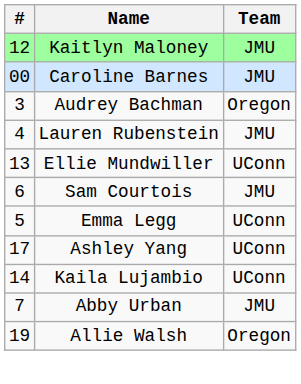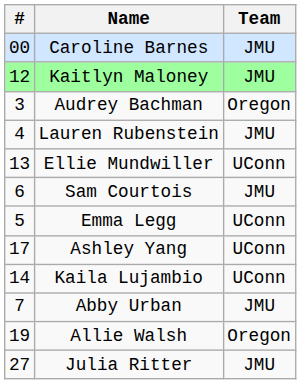 <table class="wikitable" style="text-align:center">
 <tr>
 <th>#</th>
 <th>Name</th>
 <th>Team</th>
 </tr>
+<tr style="background:#d0e7ff">
+<td>00</td>
+<td>Caroline Barnes</td>
+<td>JMU</td>
+</tr>
 <tr bgcolor="#9eff9e">
 <td>12</td>
 <td>Kaitlyn Maloney</td>
-<td>JMU</td>
-</tr>
-<tr style="background:#d0e7ff">
-<td>00</td>
-<td>Caroline Barnes</td>
 <td>JMU</td>
 </tr>
 <tr>
 <td>3</td>
 <td>Audrey Bachman</td>
 <td>Oregon</td>
 </tr>
 <tr>
 <td>4</td>
 <td>Lauren Rubenstein</td>
 <td>JMU</td>
 </tr>
 <tr>
 <td>13</td>
 <td>Ellie Mundwiller</td>
 <td>UConn</td>
 </tr>
 <tr>
 <td>6</td>
 <td>Sam Courtois</td>
 <td>JMU</td>
 </tr>
 <tr>
 <td>5</td>
 <td>Emma Legg</td>
 <td>UConn</td>
 </tr>
 <tr>
 <td>17</td>
 <td>Ashley Yang</td>
 <td>UConn</td>
 </tr>
 <tr>
 <td>14</td>
 <td>Kaila Lujambio</td>
 <td>UConn</td>
 </tr>
 <tr>
 <td>7</td>
 <td>Abby Urban</td>
 <td>JMU</td>
 </tr>
 <tr>
 <td>19</td>
 <td>Allie Walsh</td>
 <td>Oregon</td>
 </tr>
+<tr>
+<td>27</td>
+<td>Julia Ritter</td>
+<td>JMU</td>
+</tr>
 </table>
